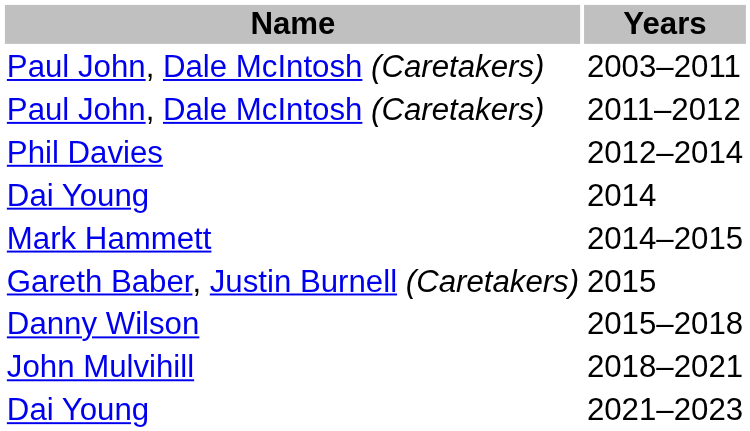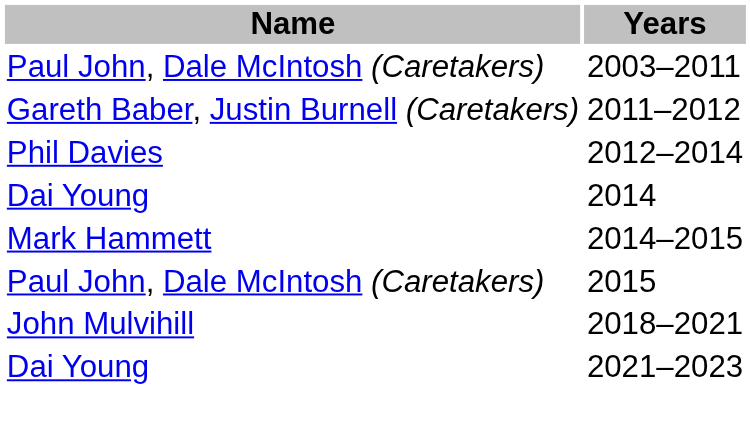 <table class="toccolours">
 <tr>
 <th style="background:silver;">Name</th>
 <th style="background:silver;">Years</th>
 </tr>
 <tr>
 <td> <a href='#'>Paul John</a>, <a href='#'>Dale McIntosh</a> <em>(Caretakers)</em></td>
 <td>2003–2011</td>
 </tr>
 <tr>
-<td> <a href='#'>Paul John</a>, <a href='#'>Dale McIntosh</a> <em>(Caretakers)</em></td>
+<td> <a href='#'>Gareth Baber</a>, <a href='#'>Justin Burnell</a> <em>(Caretakers)</em></td>
 <td>2011–2012</td>
 </tr>
 <tr>
 <td> <a href='#'>Phil Davies</a></td>
 <td>2012–2014</td>
 </tr>
 <tr>
 <td> <a href='#'>Dai Young</a></td>
 <td>2014</td>
 </tr>
 <tr>
 <td> <a href='#'>Mark Hammett</a></td>
 <td>2014–2015</td>
 </tr>
 <tr>
-<td> <a href='#'>Gareth Baber</a>, <a href='#'>Justin Burnell</a> <em>(Caretakers)</em></td>
+<td> <a href='#'>Paul John</a>, <a href='#'>Dale McIntosh</a> <em>(Caretakers)</em></td>
 <td>2015</td>
-</tr>
-<tr>
-<td> <a href='#'>Danny Wilson</a></td>
-<td>2015–2018</td>
 </tr>
 <tr>
 <td> <a href='#'>John Mulvihill</a></td>
 <td>2018–2021</td>
 </tr>
 <tr>
 <td> <a href='#'>Dai Young</a></td>
 <td>2021–2023</td>
 </tr>
 </table>
